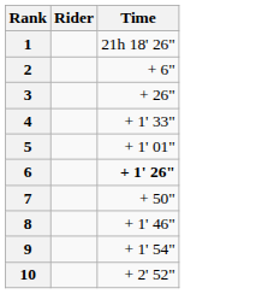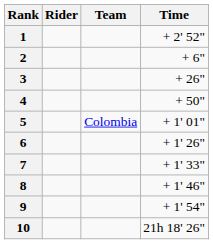 <table class="wikitable" margin-bottom:0;">
 <tr>
 <th scope="col">Rank</th>
 <th scope="col">Rider</th>
+<th scope="col">Team</th>
 <th scope="col">Time</th>
 </tr>
 <tr>
 <th scope="row">1</th>
 <td> </td>
-<td align="right">21h 18' 26"</td>
+<td></td>
+<td align="right">+ 2' 52"</td>
 </tr>
 <tr>
 <th scope="row">2</th>
 <td> </td>
+<td></td>
 <td align="right">+ 6"</td>
 </tr>
 <tr>
 <th scope="row">3</th>
+<td></td>
 <td></td>
 <td align="right">+ 26"</td>
 </tr>
 <tr>
 <th scope="row">4</th>
 <td></td>
-<td align="right">+ 1' 33"</td>
+<td></td>
+<td align="right">+ 50"</td>
 </tr>
 <tr>
 <th scope="row">5</th>
 <td></td>
+<td><a href='#'>Colombia</a></td>
 <td align="right">+ 1' 01"</td>
 </tr>
 <tr>
 <th scope="row">6</th>
 <td></td>
-<td align="right"><strong>+ 1' 26"</strong></td>
+<td></td>
+<td align="right">+ 1' 26"</td>
 </tr>
 <tr>
 <th scope="row">7</th>
 <td></td>
-<td align="right">+ 50"</td>
+<td></td>
+<td align="right">+ 1' 33"</td>
 </tr>
 <tr>
 <th scope="row">8</th>
+<td></td>
 <td></td>
 <td align="right">+ 1' 46"</td>
 </tr>
 <tr>
 <th scope="row">9</th>
 <td></td>
+<td></td>
 <td align="right">+ 1' 54"</td>
 </tr>
 <tr>
 <th scope="row">10</th>
 <td></td>
-<td align="right">+ 2' 52"</td>
+<td></td>
+<td align="right">21h 18' 26"</td>
 </tr>
 </table>
